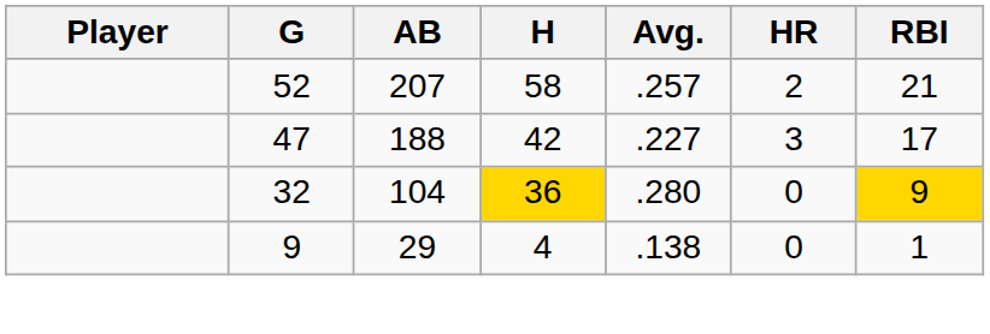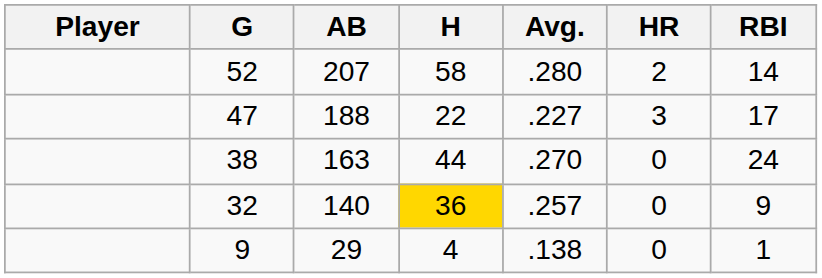 <table class="wikitable sortable">
 <tr>
 <th bgcolor="#DDDDFF" width="16%">Player</th>
 <th bgcolor="#DDDDFF" width="9%">G</th>
 <th bgcolor="#DDDDFF" width="9%">AB</th>
 <th bgcolor="#DDDDFF" width="9%">H</th>
 <th bgcolor="#DDDDFF" width="9%">Avg.</th>
 <th bgcolor="#DDDDFF" width="9%">HR</th>
 <th bgcolor="#DDDDFF" width="9%">RBI</th>
 </tr>
 <tr align="center">
 <td></td>
 <td>52</td>
 <td>207</td>
 <td>58</td>
-<td>.257</td>
+<td>.280</td>
 <td>2</td>
-<td>21</td>
+<td>14</td>
 </tr>
 <tr align="center">
 <td></td>
 <td>47</td>
 <td>188</td>
-<td>42</td>
+<td>22</td>
 <td>.227</td>
 <td>3</td>
 <td>17</td>
 </tr>
 <tr align="center">
 <td></td>
+<td>38</td>
+<td>163</td>
+<td>44</td>
+<td>.270</td>
+<td>0</td>
+<td>24</td>
+</tr>
+<tr align="center">
+<td></td>
 <td>32</td>
-<td>104</td>
+<td>140</td>
 <td style="background: gold;">36</td>
-<td>.280</td>
+<td>.257</td>
 <td>0</td>
-<td style="background: gold;">9</td>
+<td>9</td>
 </tr>
 <tr align="center">
 <td></td>
 <td>9</td>
 <td>29</td>
 <td>4</td>
 <td>.138</td>
 <td>0</td>
 <td>1</td>
 </tr>
 </table>
